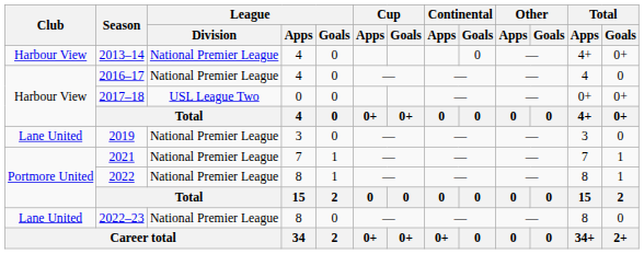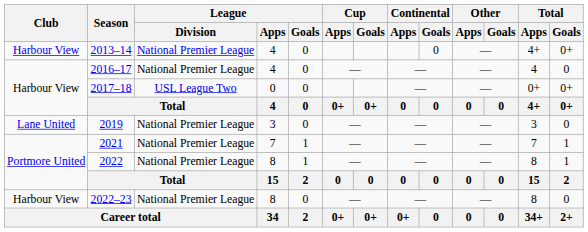 <table class="wikitable" style="text-align: center;">
 <tr>
 <th rowspan=2>Club</th>
 <th rowspan=2>Season</th>
 <th colspan=3>League</th>
 <th colspan=2>Cup</th>
 <th colspan=2>Continental</th>
 <th colspan=2>Other</th>
 <th colspan=2>Total</th>
 </tr>
 <tr>
 <th>Division</th>
 <th>Apps</th>
 <th>Goals</th>
 <th>Apps</th>
 <th>Goals</th>
 <th>Apps</th>
 <th>Goals</th>
 <th>Apps</th>
 <th>Goals</th>
 <th>Apps</th>
 <th>Goals</th>
 </tr>
 <tr>
 <td><a href='#'>Harbour View</a></td>
 <td><a href='#'>2013–14</a></td>
 <td><a href='#'>National Premier League</a></td>
 <td>4</td>
 <td>0</td>
 <td></td>
 <td></td>
 <td></td>
 <td>0</td>
 <td colspan=2>—</td>
 <td>4+</td>
 <td>0+</td>
 </tr>
 <tr>
 <td rowspan=3>Harbour View</td>
 <td><a href='#'>2016–17</a></td>
 <td>National Premier League</td>
 <td>4</td>
 <td>0</td>
 <td colspan=2>—</td>
 <td colspan=2>—</td>
 <td colspan=2>—</td>
 <td>4</td>
 <td>0</td>
 </tr>
 <tr>
 <td><a href='#'>2017–18</a></td>
 <td><a href='#'>USL League Two</a></td>
 <td>0</td>
 <td>0</td>
 <td></td>
 <td></td>
 <td colspan=2>—</td>
 <td colspan=2>—</td>
 <td>0+</td>
 <td>0+</td>
 </tr>
 <tr>
 <th colspan=2>Total</th>
 <th>4</th>
 <th>0</th>
 <th>0+</th>
 <th>0+</th>
 <th>0</th>
 <th>0</th>
 <th>0</th>
 <th>0</th>
 <th>4+</th>
 <th>0+</th>
 </tr>
 <tr>
 <td><a href='#'>Lane United</a></td>
 <td><a href='#'>2019</a></td>
 <td>National Premier League</td>
 <td>3</td>
 <td>0</td>
 <td colspan=2>—</td>
 <td colspan=2>—</td>
 <td colspan=2>—</td>
 <td>3</td>
 <td>0</td>
 </tr>
 <tr>
 <td rowspan=3><a href='#'>Portmore United</a></td>
 <td><a href='#'>2021</a></td>
 <td>National Premier League</td>
 <td>7</td>
 <td>1</td>
 <td colspan=2>—</td>
 <td colspan=2>—</td>
 <td colspan=2>—</td>
 <td>7</td>
 <td>1</td>
 </tr>
 <tr>
 <td><a href='#'>2022</a></td>
 <td>National Premier League</td>
 <td>8</td>
 <td>1</td>
 <td colspan=2>—</td>
 <td colspan=2>—</td>
 <td colspan=2>—</td>
 <td>8</td>
 <td>1</td>
 </tr>
 <tr>
 <th colspan=2>Total</th>
 <th>15</th>
 <th>2</th>
 <th>0</th>
 <th>0</th>
 <th>0</th>
 <th>0</th>
 <th>0</th>
 <th>0</th>
 <th>15</th>
 <th>2</th>
 </tr>
 <tr>
-<td><a href='#'>Lane United</a></td>
+<td>Harbour View</td>
 <td><a href='#'>2022–23</a></td>
 <td>National Premier League</td>
 <td>8</td>
 <td>0</td>
 <td colspan=2>—</td>
 <td colspan=2>—</td>
 <td colspan=2>—</td>
 <td>8</td>
 <td>0</td>
 </tr>
 <tr>
 <th colspan=3>Career total</th>
 <th>34</th>
 <th>2</th>
 <th>0+</th>
 <th>0+</th>
 <th>0+</th>
 <th>0</th>
 <th>0</th>
 <th>0</th>
 <th>34+</th>
 <th>2+</th>
 </tr>
 </table>
